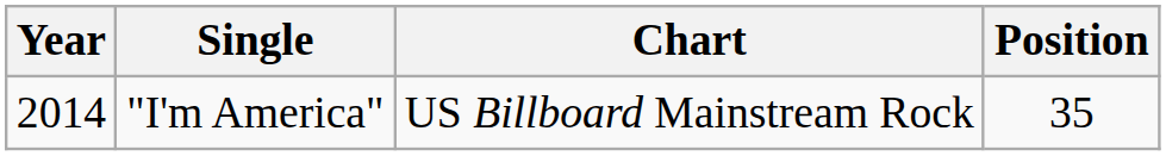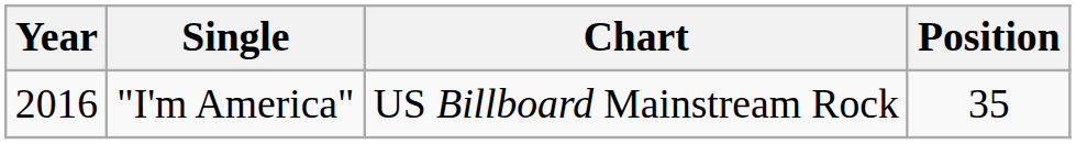 <table class="wikitable">
 <tr>
 <th>Year</th>
 <th>Single</th>
 <th>Chart</th>
 <th>Position</th>
 </tr>
 <tr>
-<td>2014</td>
+<td>2016</td>
 <td>"I'm America"</td>
 <td>US <em>Billboard</em> Mainstream Rock</td>
 <td style="text-align:center;">35</td>
 </tr>
 </table>
